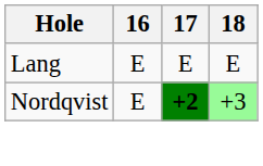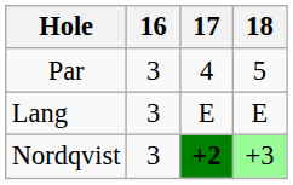 <table class="wikitable" style="text-align:center">
 <tr>
 <th>Hole</th>
 <th> 16 </th>
 <th> 17 </th>
 <th> 18 </th>
 </tr>
 <tr>
+<td>Par</td>
+<td>3</td>
+<td>4</td>
+<td>5</td>
+</tr>
+<tr>
 <td align=left> Lang</td>
-<td>E</td>
+<td>3</td>
 <td>E</td>
 <td>E</td>
 </tr>
 <tr>
 <td align=left> Nordqvist</td>
-<td>E</td>
+<td>3</td>
 <td style="background: Green;"><strong>+2</strong></td>
 <td style="background: PaleGreen;">+3</td>
 </tr>
 </table>
